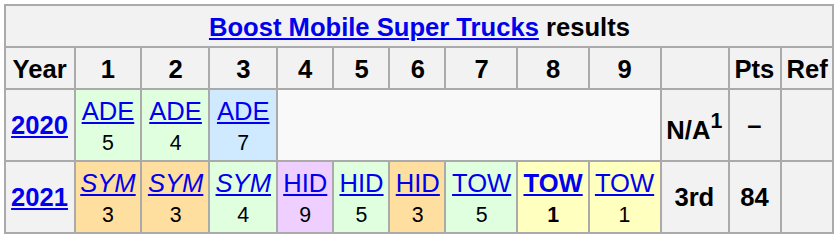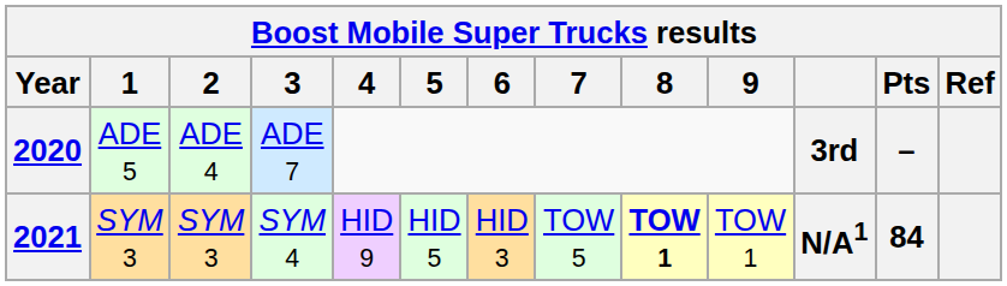 <table class="wikitable" style="text-align:center; font-size:80%">
 <tr>
 <th colspan=45><a href='#'>Boost Mobile Super Trucks</a> results</th>
 </tr>
 <tr>
 <th>Year</th>
 <th>1</th>
 <th>2</th>
 <th>3</th>
 <th>4</th>
 <th>5</th>
 <th>6</th>
 <th>7</th>
 <th>8</th>
 <th>9</th>
 <th></th>
 <th>Pts</th>
 <th>Ref</th>
 </tr>
 <tr>
 <th><a href='#'>2020</a></th>
 <td style="background:#DFFFDF;"><a href='#'>ADE</a><br><small>5</small></td>
 <td style="background:#DFFFDF;"><a href='#'>ADE</a><br><small>4</small></td>
 <td style="background:#CFEAFF;"><a href='#'>ADE</a><br><small>7</small></td>
 <td colspan=6></td>
-<th>N/A<sup>1</sup></th>
+<th>3rd</th>
 <th>–</th>
 <th></th>
 </tr>
 <tr>
 <th><a href='#'>2021</a></th>
 <td style="background:#FFDF9F;"><em><a href='#'>SYM</a></em><br><small>3</small></td>
 <td style="background:#FFDF9F;"><em><a href='#'>SYM</a></em><br><small>3</small></td>
 <td style="background:#DFFFDF;"><em><a href='#'>SYM</a></em><br><small>4</small></td>
 <td style="background:#EFCFFF;"><a href='#'>HID</a><br><small>9</small></td>
 <td style="background:#DFFFDF;"><a href='#'>HID</a><br><small>5</small></td>
 <td style="background:#FFDF9F;"><a href='#'>HID</a><br><small>3</small></td>
 <td style="background:#DFFFDF;"><a href='#'>TOW</a><br><small>5</small></td>
 <td style="background:#FFFFBF;"><strong><a href='#'>TOW</a><br><small>1</small></strong></td>
 <td style="background:#FFFFBF;"><a href='#'>TOW</a><br><small>1</small></td>
-<th>3rd</th>
+<th>N/A<sup>1</sup></th>
 <th>84</th>
 <th></th>
 </tr>
 </table>
